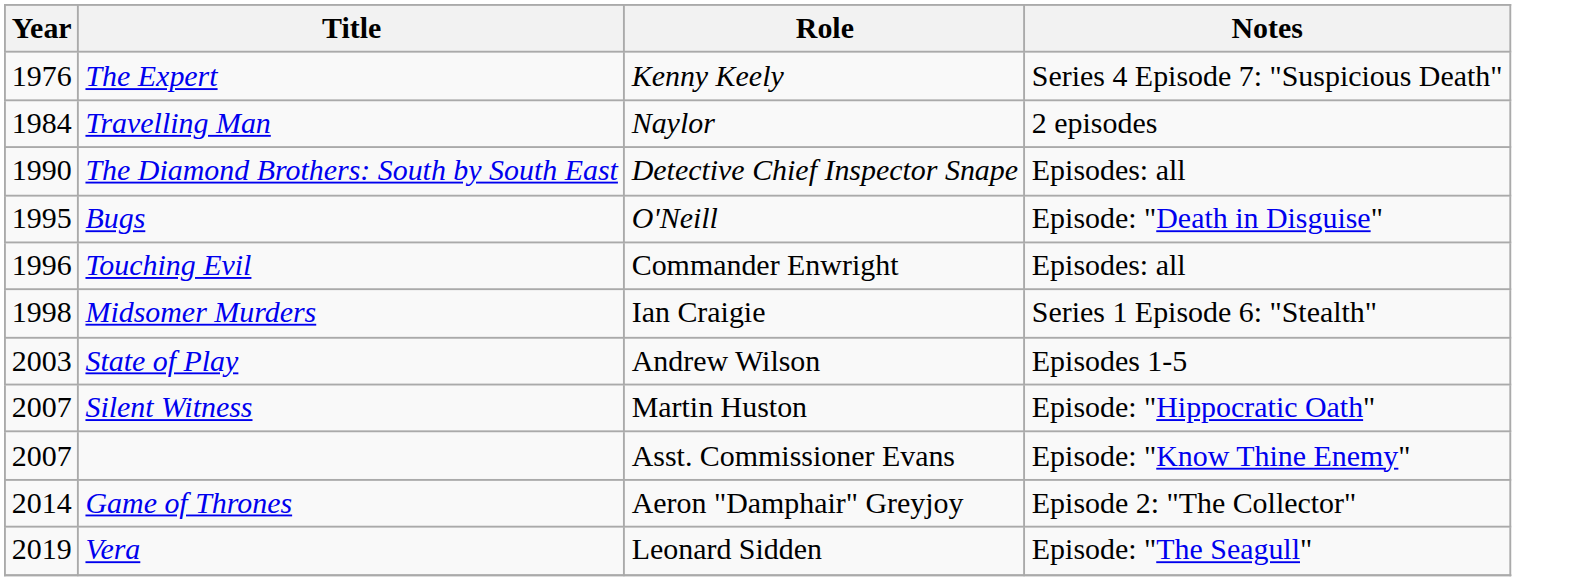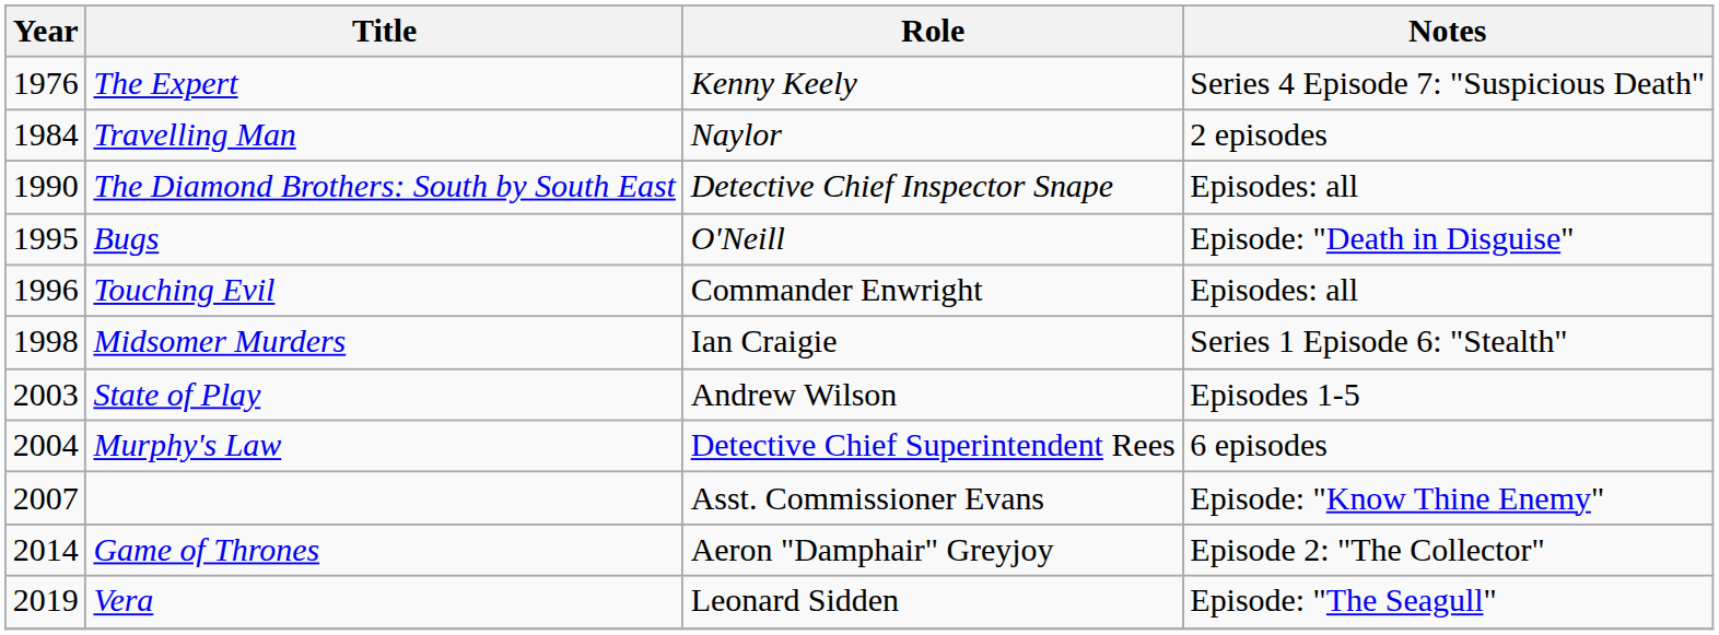 <table class="wikitable sortable">
 <tr>
 <th>Year</th>
 <th>Title</th>
 <th>Role</th>
 <th class="unsortable">Notes</th>
 </tr>
 <tr>
 <td>1976</td>
 <td><em><a href='#'>The Expert</a></em></td>
 <td><em>Kenny Keely</em></td>
 <td>Series 4 Episode 7: "Suspicious Death"</td>
 </tr>
 <tr>
 <td>1984</td>
 <td><em><a href='#'>Travelling Man</a></em></td>
 <td><em>Naylor</em></td>
 <td>2 episodes</td>
 </tr>
 <tr>
 <td>1990</td>
 <td><em><a href='#'>The Diamond Brothers: South by South East</a></em></td>
 <td><em>Detective Chief Inspector Snape</em></td>
 <td>Episodes: all</td>
 </tr>
 <tr>
 <td>1995</td>
 <td><em><a href='#'>Bugs</a></em></td>
 <td><em>O'Neill</em></td>
 <td>Episode: "<a href='#'>Death in Disguise</a>"</td>
 </tr>
 <tr>
 <td>1996</td>
 <td><em><a href='#'>Touching Evil</a></em></td>
 <td>Commander Enwright</td>
 <td>Episodes: all</td>
 </tr>
 <tr>
 <td>1998</td>
 <td><em><a href='#'>Midsomer Murders</a></em></td>
 <td>Ian Craigie</td>
 <td>Series 1 Episode 6: "Stealth"</td>
 </tr>
 <tr>
 <td>2003</td>
 <td><em><a href='#'>State of Play</a></em></td>
 <td>Andrew Wilson</td>
 <td>Episodes 1-5</td>
 </tr>
 <tr>
-<td>2007</td>
-<td><em><a href='#'>Silent Witness</a></em></td>
-<td>Martin Huston</td>
-<td>Episode: "<a href='#'>Hippocratic Oath</a>"</td>
+<td>2004</td>
+<td><em><a href='#'>Murphy's Law</a></em></td>
+<td><a href='#'>Detective Chief Superintendent</a> Rees</td>
+<td>6 episodes</td>
 </tr>
 <tr>
 <td>2007</td>
 <td><em></em></td>
 <td>Asst. Commissioner Evans</td>
 <td>Episode: "<a href='#'>Know Thine Enemy</a>"</td>
 </tr>
 <tr>
 <td>2014</td>
 <td><em><a href='#'>Game of Thrones</a></em></td>
 <td>Aeron "Damphair" Greyjoy</td>
 <td>Episode 2: "The Collector"</td>
 </tr>
 <tr>
 <td>2019</td>
 <td><em><a href='#'>Vera</a></em></td>
 <td>Leonard Sidden</td>
 <td>Episode: "<a href='#'>The Seagull</a>"</td>
 </tr>
 <tr>
 </tr>
 </table>
